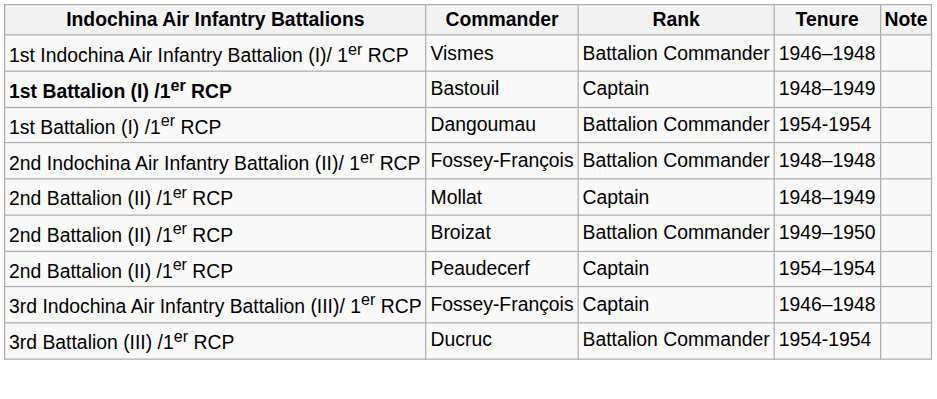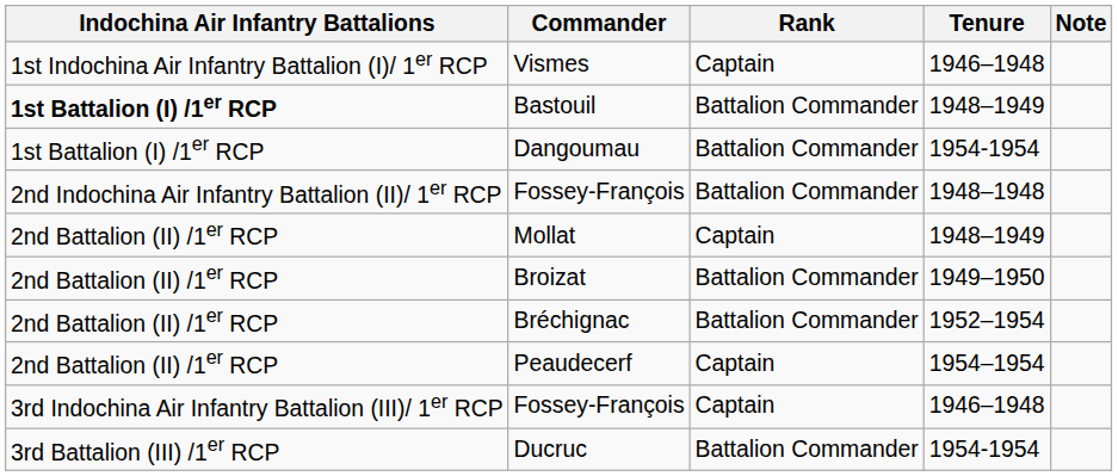 <table class="wikitable">
 <tr>
 <th>Indochina Air Infantry Battalions</th>
 <th>Commander</th>
 <th>Rank</th>
 <th>Tenure</th>
 <th>Note</th>
 </tr>
 <tr>
 <td>1st Indochina Air Infantry Battalion (I)/ 1<sup>er</sup> RCP</td>
 <td>Vismes</td>
-<td>Battalion Commander</td>
+<td>Captain</td>
 <td>1946–1948</td>
 <td></td>
 </tr>
 <tr>
 <td><strong>1st Battalion (I) /1<sup>er</sup> RCP</strong></td>
 <td>Bastouil</td>
-<td>Captain</td>
+<td>Battalion Commander</td>
 <td>1948–1949</td>
 <td></td>
 </tr>
 <tr>
 <td>1st Battalion (I) /1<sup>er</sup> RCP</td>
 <td>Dangoumau</td>
 <td>Battalion Commander</td>
 <td>1954-1954</td>
 <td></td>
 </tr>
 <tr>
 <td>2nd Indochina Air Infantry Battalion (II)/ 1<sup>er</sup> RCP</td>
 <td>Fossey-François</td>
 <td>Battalion Commander</td>
 <td>1948–1948</td>
 <td></td>
 </tr>
 <tr>
 <td>2nd Battalion (II) /1<sup>er</sup> RCP</td>
 <td>Mollat</td>
 <td>Captain</td>
 <td>1948–1949</td>
 <td></td>
 </tr>
 <tr>
 <td>2nd Battalion (II) /1<sup>er</sup> RCP</td>
 <td>Broizat</td>
 <td>Battalion Commander</td>
 <td>1949–1950</td>
 <td></td>
 </tr>
 <tr>
 <td>2nd Battalion (II) /1<sup>er</sup> RCP</td>
+<td>Bréchignac</td>
+<td>Battalion Commander</td>
+<td>1952–1954</td>
+<td></td>
+</tr>
+<tr>
+<td>2nd Battalion (II) /1<sup>er</sup> RCP</td>
 <td>Peaudecerf</td>
 <td>Captain</td>
 <td>1954–1954</td>
 <td></td>
 </tr>
 <tr>
 <td>3rd Indochina Air Infantry Battalion (III)/ 1<sup>er</sup> RCP</td>
 <td>Fossey-François</td>
 <td>Captain</td>
 <td>1946–1948</td>
 <td></td>
 </tr>
 <tr>
 <td>3rd Battalion (III) /1<sup>er</sup> RCP</td>
 <td>Ducruc</td>
 <td>Battalion Commander</td>
 <td>1954-1954</td>
 <td></td>
 </tr>
 </table>
